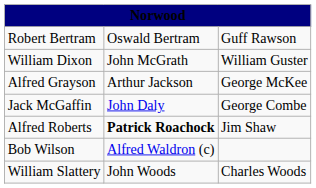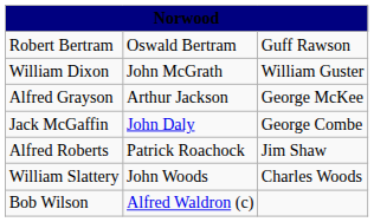 <table class="wikitable">
 <tr>
 <th colspan="3" style="background:navy"><span>Norwood</span></th>
 </tr>
 <tr>
 <td>Robert Bertram</td>
 <td>Oswald Bertram</td>
 <td>Guff Rawson</td>
 </tr>
 <tr>
 <td>William Dixon</td>
 <td>John McGrath</td>
 <td>William Guster</td>
 </tr>
 <tr>
 <td>Alfred Grayson</td>
 <td>Arthur Jackson</td>
 <td>George McKee</td>
 </tr>
 <tr>
 <td>Jack McGaffin</td>
 <td><a href='#'>John Daly</a></td>
 <td>George Combe</td>
 </tr>
 <tr>
 <td>Alfred Roberts</td>
-<td><strong>Patrick Roachock</strong></td>
+<td>Patrick Roachock</td>
 <td>Jim Shaw</td>
+</tr>
+<tr>
+<td>William Slattery</td>
+<td>John Woods</td>
+<td>Charles Woods</td>
 </tr>
 <tr>
 <td>Bob Wilson</td>
 <td><a href='#'>Alfred Waldron</a> (c)</td>
 <td></td>
 </tr>
-<tr>
-<td>William Slattery</td>
-<td>John Woods</td>
-<td>Charles Woods</td>
-</tr>
 </table>
